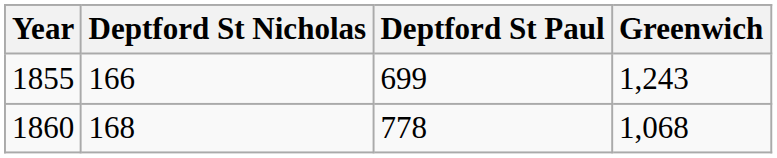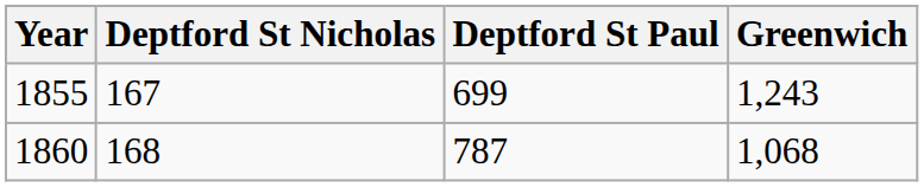 <table class="wikitable">
 <tr>
 <th>Year</th>
 <th>Deptford St Nicholas</th>
 <th>Deptford St Paul</th>
 <th>Greenwich</th>
 </tr>
 <tr>
 <td>1855</td>
-<td>166</td>
+<td>167</td>
 <td>699</td>
 <td>1,243</td>
 </tr>
 <tr>
 <td>1860</td>
 <td>168</td>
-<td>778</td>
+<td>787</td>
 <td>1,068</td>
 </tr>
 </table>
